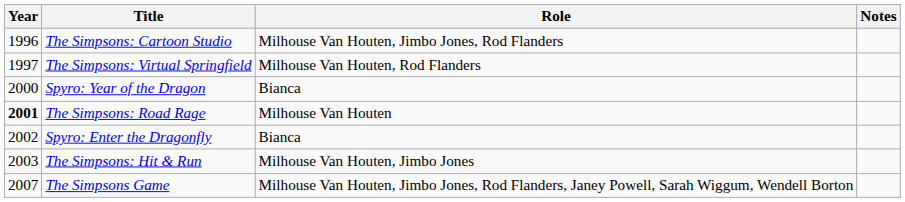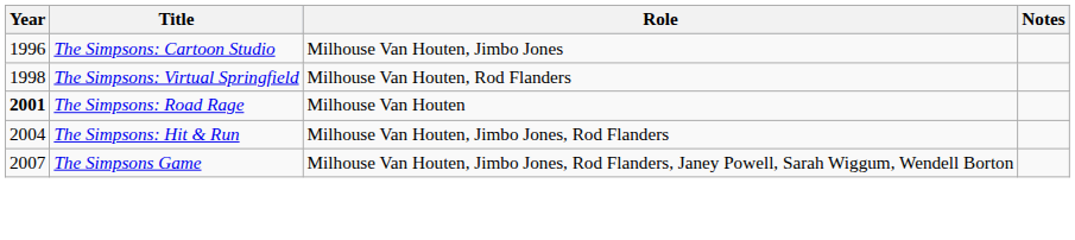 <table class="wikitable">
 <tr style="background:#b0c4de; text-align:center;">
 <th>Year</th>
 <th>Title</th>
 <th>Role</th>
 <th>Notes</th>
 </tr>
 <tr>
 <td>1996</td>
 <td><em><a href='#'>The Simpsons: Cartoon Studio</a></em></td>
-<td>Milhouse Van Houten, Jimbo Jones, Rod Flanders</td>
+<td>Milhouse Van Houten, Jimbo Jones</td>
 <td></td>
 </tr>
 <tr>
-<td>1997</td>
+<td>1998</td>
 <td><em><a href='#'>The Simpsons: Virtual Springfield</a></em></td>
 <td>Milhouse Van Houten, Rod Flanders</td>
-<td></td>
-</tr>
-<tr>
-<td>2000</td>
-<td><em><a href='#'>Spyro: Year of the Dragon</a></em></td>
-<td>Bianca</td>
 <td></td>
 </tr>
 <tr>
 <td><strong>2001</strong></td>
 <td><em><a href='#'>The Simpsons: Road Rage</a></em></td>
 <td>Milhouse Van Houten</td>
 <td></td>
 </tr>
 <tr>
-<td>2002</td>
-<td><em><a href='#'>Spyro: Enter the Dragonfly</a></em></td>
-<td>Bianca</td>
-<td></td>
-</tr>
-<tr>
-<td>2003</td>
+<td>2004</td>
 <td><em><a href='#'>The Simpsons: Hit & Run</a></em></td>
-<td>Milhouse Van Houten, Jimbo Jones</td>
+<td>Milhouse Van Houten, Jimbo Jones, Rod Flanders</td>
 <td></td>
 </tr>
 <tr>
 <td>2007</td>
 <td><em><a href='#'>The Simpsons Game</a></em></td>
 <td>Milhouse Van Houten, Jimbo Jones, Rod Flanders, Janey Powell, Sarah Wiggum, Wendell Borton</td>
 <td></td>
 </tr>
 </table>
